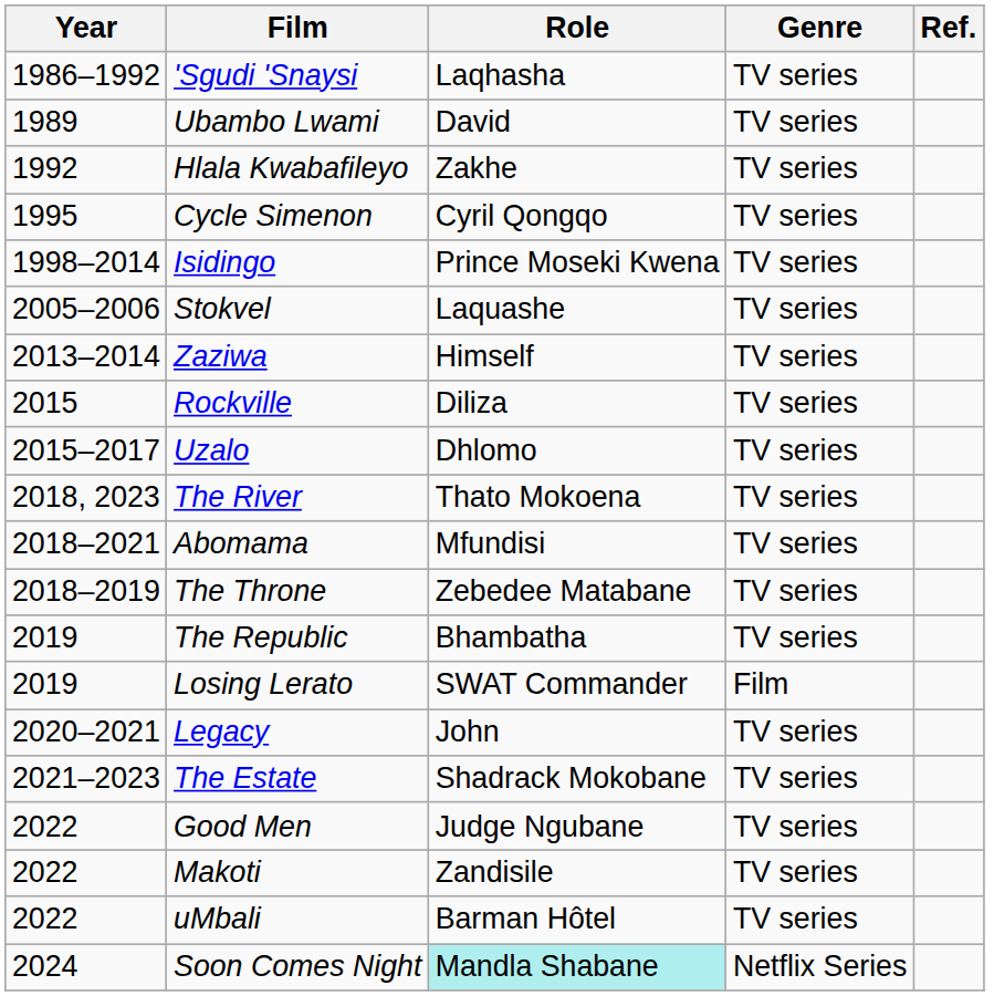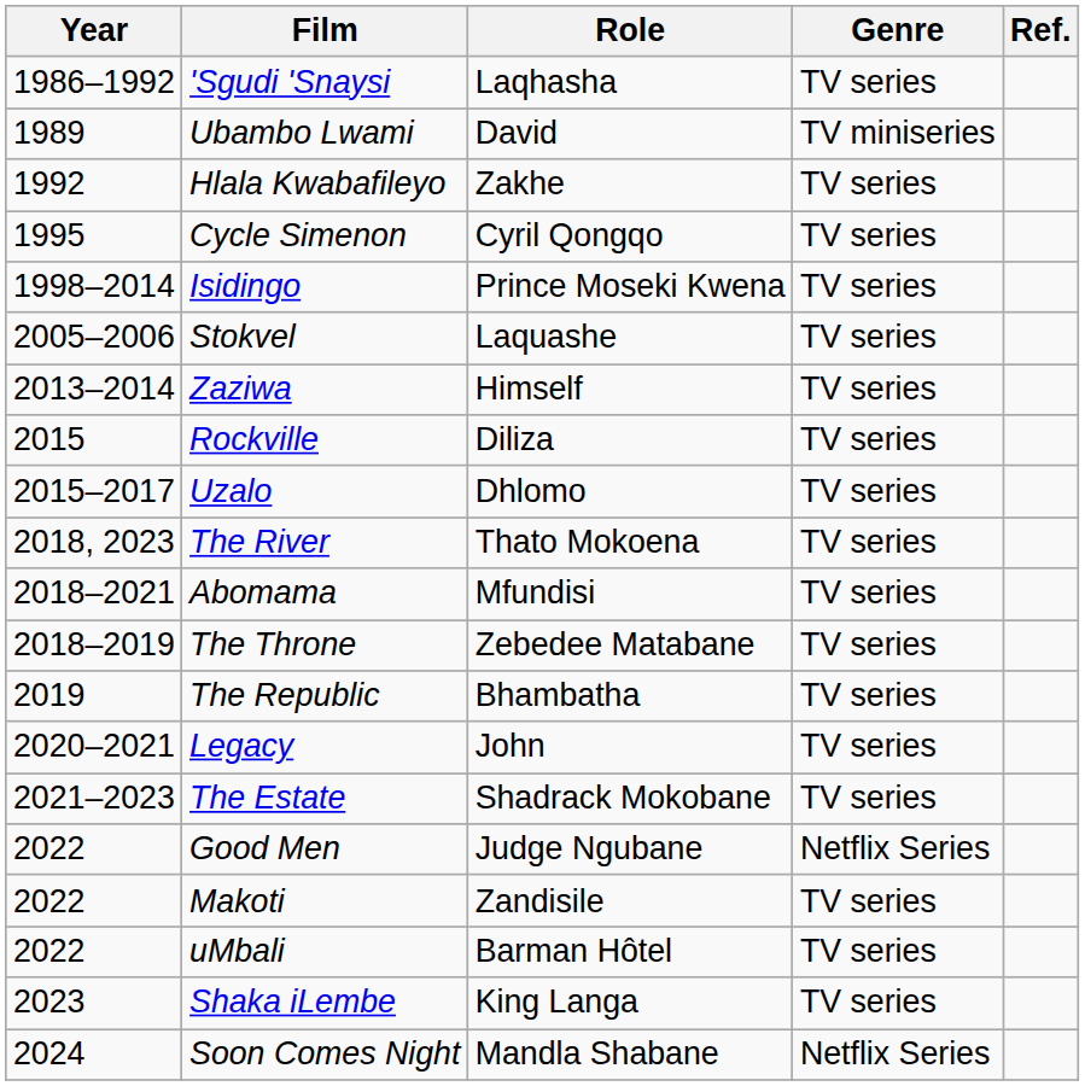 <table class="wikitable">
 <tr>
 <th>Year</th>
 <th>Film</th>
 <th>Role</th>
 <th>Genre</th>
 <th>Ref.</th>
 </tr>
 <tr>
 <td>1986–1992</td>
 <td><em><a href='#'>'Sgudi 'Snaysi</a></em></td>
 <td>Laqhasha</td>
 <td>TV series</td>
 <td></td>
 </tr>
 <tr>
 <td>1989</td>
 <td><em>Ubambo Lwami</em></td>
 <td>David</td>
-<td>TV series</td>
+<td>TV miniseries</td>
 <td></td>
 </tr>
 <tr>
 <td>1992</td>
 <td><em>Hlala Kwabafileyo</em></td>
 <td>Zakhe</td>
 <td>TV series</td>
 <td></td>
 </tr>
 <tr>
 <td>1995</td>
 <td><em>Cycle Simenon</em></td>
 <td>Cyril Qongqo</td>
 <td>TV series</td>
 <td></td>
 </tr>
 <tr>
 <td>1998–2014</td>
 <td><em><a href='#'>Isidingo</a></em></td>
 <td>Prince Moseki Kwena</td>
 <td>TV series</td>
 <td></td>
 </tr>
 <tr>
 <td>2005–2006</td>
 <td><em>Stokvel</em></td>
 <td>Laquashe</td>
 <td>TV series</td>
 <td></td>
 </tr>
 <tr>
 <td>2013–2014</td>
 <td><em><a href='#'>Zaziwa</a></em></td>
 <td>Himself</td>
 <td>TV series</td>
 <td></td>
 </tr>
 <tr>
 <td>2015</td>
 <td><em><a href='#'>Rockville</a></em></td>
 <td>Diliza</td>
 <td>TV series</td>
 <td></td>
 </tr>
 <tr>
 <td>2015–2017</td>
 <td><em><a href='#'>Uzalo</a></em></td>
 <td>Dhlomo</td>
 <td>TV series</td>
 <td></td>
 </tr>
 <tr>
 <td>2018, 2023</td>
 <td><em><a href='#'>The River</a></em></td>
 <td>Thato Mokoena</td>
 <td>TV series</td>
 <td></td>
 </tr>
 <tr>
 <td>2018–2021</td>
 <td><em>Abomama</em></td>
 <td>Mfundisi</td>
 <td>TV series</td>
 <td></td>
 </tr>
 <tr>
 <td>2018–2019</td>
 <td><em>The Throne</em></td>
 <td>Zebedee Matabane</td>
 <td>TV series</td>
 <td></td>
 </tr>
 <tr>
 <td>2019</td>
 <td><em>The Republic</em></td>
 <td>Bhambatha</td>
 <td>TV series</td>
 <td></td>
 </tr>
 <tr>
-<td>2019</td>
-<td><em>Losing Lerato</em></td>
-<td>SWAT Commander</td>
-<td>Film</td>
-<td></td>
-</tr>
-<tr>
 <td>2020–2021</td>
 <td><em><a href='#'>Legacy</a></em></td>
 <td>John</td>
 <td>TV series</td>
 <td></td>
 </tr>
 <tr>
 <td>2021–2023</td>
 <td><em><a href='#'>The Estate</a></em></td>
 <td>Shadrack Mokobane</td>
 <td>TV series</td>
 <td></td>
 </tr>
 <tr>
 <td>2022</td>
 <td><em>Good Men</em></td>
 <td>Judge Ngubane</td>
-<td>TV series</td>
+<td>Netflix Series</td>
 <td></td>
 </tr>
 <tr>
 <td>2022</td>
 <td><em>Makoti</em></td>
 <td>Zandisile</td>
 <td>TV series</td>
 <td></td>
 </tr>
 <tr>
 <td>2022</td>
 <td><em>uMbali</em></td>
 <td>Barman Hôtel</td>
 <td>TV series</td>
 <td></td>
 </tr>
 <tr>
+<td>2023</td>
+<td><em><a href='#'>Shaka iLembe</a></em></td>
+<td>King Langa</td>
+<td>TV series</td>
+<td></td>
+</tr>
+<tr>
 <td>2024</td>
 <td><em>Soon Comes Night</em></td>
-<td style="background: paleturquoise;">Mandla Shabane</td>
+<td>Mandla Shabane</td>
 <td>Netflix Series</td>
 <td></td>
 </tr>
 </table>
